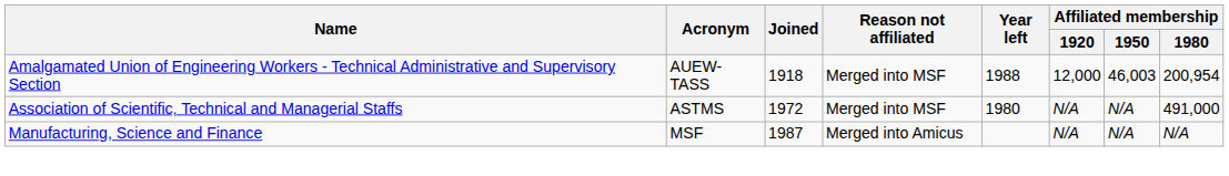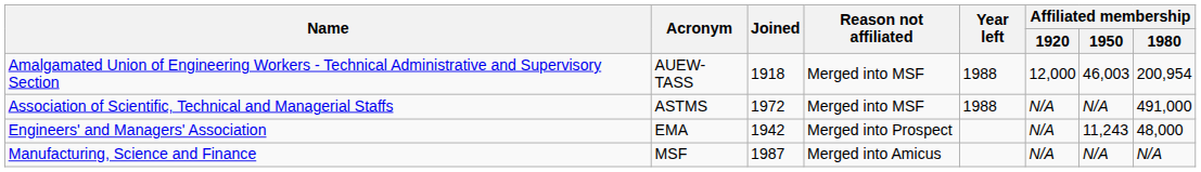 <table class="wikitable">
 <tr>
 <th rowspan=2>Name</th>
 <th rowspan=2>Acronym</th>
 <th rowspan=2>Joined</th>
 <th rowspan=2>Reason not affiliated</th>
 <th rowspan=2>Year left</th>
 <th colspan=3>Affiliated membership</th>
 </tr>
 <tr>
 <th>1920</th>
 <th>1950</th>
 <th>1980</th>
 </tr>
 <tr>
 <td><a href='#'>Amalgamated Union of Engineering Workers - Technical Administrative and Supervisory Section</a></td>
 <td>AUEW-TASS</td>
 <td>1918</td>
 <td>Merged into MSF</td>
 <td>1988</td>
 <td>12,000</td>
 <td>46,003</td>
 <td>200,954</td>
 </tr>
 <tr>
 <td><a href='#'>Association of Scientific, Technical and Managerial Staffs</a></td>
 <td>ASTMS</td>
 <td>1972</td>
 <td>Merged into MSF</td>
-<td>1980</td>
+<td>1988</td>
 <td><em>N/A</em></td>
 <td><em>N/A</em></td>
 <td>491,000</td>
+</tr>
+<tr>
+<td><a href='#'>Engineers' and Managers' Association</a></td>
+<td>EMA</td>
+<td>1942</td>
+<td>Merged into Prospect</td>
+<td></td>
+<td><em>N/A</em></td>
+<td>11,243</td>
+<td>48,000</td>
 </tr>
 <tr>
 <td><a href='#'>Manufacturing, Science and Finance</a></td>
 <td>MSF</td>
 <td>1987</td>
 <td>Merged into Amicus</td>
 <td></td>
 <td><em>N/A</em></td>
 <td><em>N/A</em></td>
 <td><em>N/A</em></td>
 </tr>
 </table>
